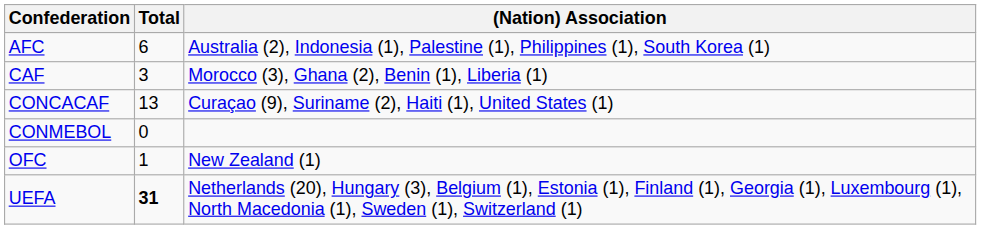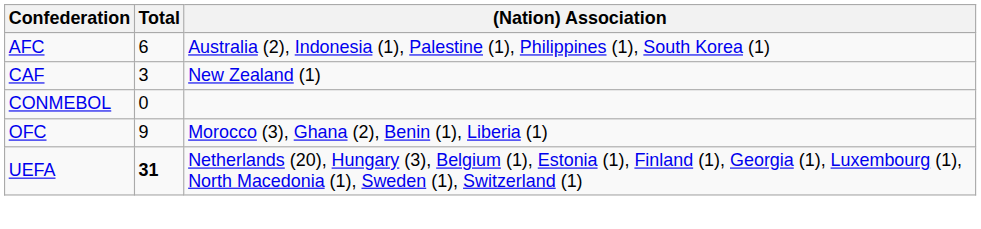 <table class="wikitable sortable" style="text-align:left">
 <tr>
 <th scope="row">Confederation</th>
 <th scope="col">Total</th>
 <th scope="col" class="unsortable">(Nation) Association</th>
 </tr>
 <tr>
 <td><a href='#'>AFC</a></td>
 <td>6</td>
 <td> <a href='#'>Australia</a> (2),  <a href='#'>Indonesia</a> (1),  <a href='#'>Palestine</a> (1),  <a href='#'>Philippines</a> (1),  <a href='#'>South Korea</a> (1)</td>
 </tr>
 <tr>
 <td><a href='#'>CAF</a></td>
 <td>3</td>
-<td> <a href='#'>Morocco</a> (3),  <a href='#'>Ghana</a> (2),  <a href='#'>Benin</a> (1),  <a href='#'>Liberia</a> (1)</td>
-</tr>
-<tr>
-<td><a href='#'>CONCACAF</a></td>
-<td>13</td>
-<td> <a href='#'>Curaçao</a> (9),  <a href='#'>Suriname</a> (2),  <a href='#'>Haiti</a> (1),  <a href='#'>United States</a> (1)</td>
+<td> <a href='#'>New Zealand</a> (1)</td>
 </tr>
 <tr>
 <td><a href='#'>CONMEBOL</a></td>
 <td>0</td>
 <td> </td>
 </tr>
 <tr>
 <td><a href='#'>OFC</a></td>
-<td>1</td>
-<td> <a href='#'>New Zealand</a> (1)</td>
+<td>9</td>
+<td> <a href='#'>Morocco</a> (3),  <a href='#'>Ghana</a> (2),  <a href='#'>Benin</a> (1),  <a href='#'>Liberia</a> (1)</td>
 </tr>
 <tr>
 <td><a href='#'>UEFA</a></td>
 <td><strong>31</strong></td>
 <td> <a href='#'>Netherlands</a> (20),  <a href='#'>Hungary</a> (3),  <a href='#'>Belgium</a> (1),  <a href='#'>Estonia</a> (1),  <a href='#'>Finland</a> (1),  <a href='#'>Georgia</a> (1),  <a href='#'>Luxembourg</a> (1),  <a href='#'>North Macedonia</a> (1),  <a href='#'>Sweden</a> (1),  <a href='#'>Switzerland</a> (1)</td>
 </tr>
 </table>
